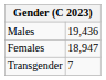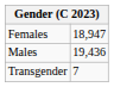 <table class="wikitable">
 <tr>
 <th colspan="2">Gender (C 2023)</th>
+</tr>
+<tr>
+<td>Females</td>
+<td>18,947</td>
 </tr>
 <tr>
 <td>Males</td>
 <td>19,436</td>
 </tr>
 <tr>
-<td>Females</td>
-<td>18,947</td>
-</tr>
-<tr>
 <td>Transgender</td>
 <td>7</td>
 </tr>
 </table>
